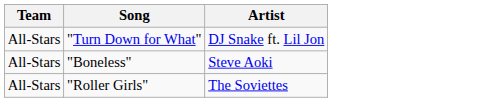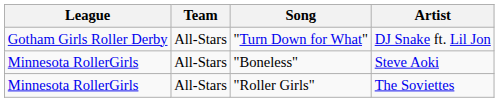 <table class="wikitable" border="1">
 <tr>
+<th>League</th>
 <th>Team</th>
 <th>Song</th>
 <th>Artist</th>
 </tr>
 <tr>
+<td><a href='#'>Gotham Girls Roller Derby</a></td>
 <td>All-Stars</td>
 <td>"<a href='#'>Turn Down for What</a>"</td>
 <td><a href='#'>DJ Snake</a> ft. <a href='#'>Lil Jon</a></td>
 </tr>
 <tr>
+<td><a href='#'>Minnesota RollerGirls</a></td>
 <td>All-Stars</td>
 <td>"Boneless"</td>
 <td><a href='#'>Steve Aoki</a></td>
 </tr>
 <tr>
+<td><a href='#'>Minnesota RollerGirls</a></td>
 <td>All-Stars</td>
 <td>"Roller Girls"</td>
 <td><a href='#'>The Soviettes</a></td>
 </tr>
 </table>
